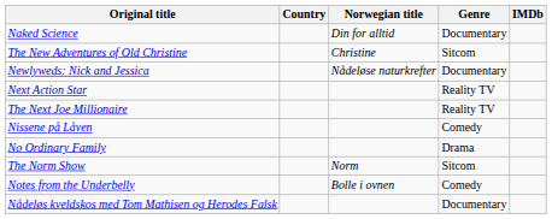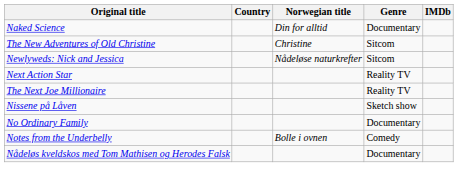 <table class="wikitable">
 <tr>
 <th>Original title</th>
 <th>Country</th>
 <th>Norwegian title</th>
 <th>Genre</th>
 <th>IMDb</th>
 </tr>
 <tr>
 <td><em><a href='#'>Naked Science</a></em></td>
 <td></td>
 <td><em>Din for alltid</em></td>
 <td>Documentary</td>
 <td></td>
 </tr>
 <tr>
 <td><em><a href='#'>The New Adventures of Old Christine</a></em></td>
 <td></td>
 <td><em>Christine</em></td>
 <td>Sitcom</td>
 <td></td>
 </tr>
 <tr>
 <td><em><a href='#'>Newlyweds: Nick and Jessica</a></em></td>
 <td></td>
 <td><em>Nådeløse naturkrefter</em></td>
-<td>Documentary</td>
+<td>Sitcom</td>
 <td></td>
 </tr>
 <tr>
 <td><em><a href='#'>Next Action Star</a></em></td>
 <td></td>
 <td></td>
 <td>Reality TV</td>
 <td></td>
 </tr>
 <tr>
 <td><em><a href='#'>The Next Joe Millionaire</a></em></td>
 <td></td>
 <td></td>
 <td>Reality TV</td>
 <td></td>
 </tr>
 <tr>
 <td><em><a href='#'>Nissene på Låven</a></em></td>
 <td></td>
 <td></td>
-<td>Comedy</td>
+<td>Sketch show</td>
 <td></td>
 </tr>
 <tr>
 <td><em><a href='#'>No Ordinary Family</a></em></td>
 <td></td>
 <td></td>
-<td>Drama</td>
-<td></td>
-</tr>
-<tr>
-<td><em><a href='#'>The Norm Show</a></em></td>
-<td></td>
-<td><em>Norm</em></td>
-<td>Sitcom</td>
+<td>Documentary</td>
 <td></td>
 </tr>
 <tr>
 <td><em><a href='#'>Notes from the Underbelly</a></em></td>
 <td></td>
 <td><em>Bolle i ovnen</em></td>
 <td>Comedy</td>
 <td></td>
 </tr>
 <tr>
 <td><em><a href='#'>Nådeløs kveldskos med Tom Mathisen og Herodes Falsk</a></em></td>
 <td></td>
 <td></td>
 <td>Documentary</td>
 <td></td>
 </tr>
 </table>
